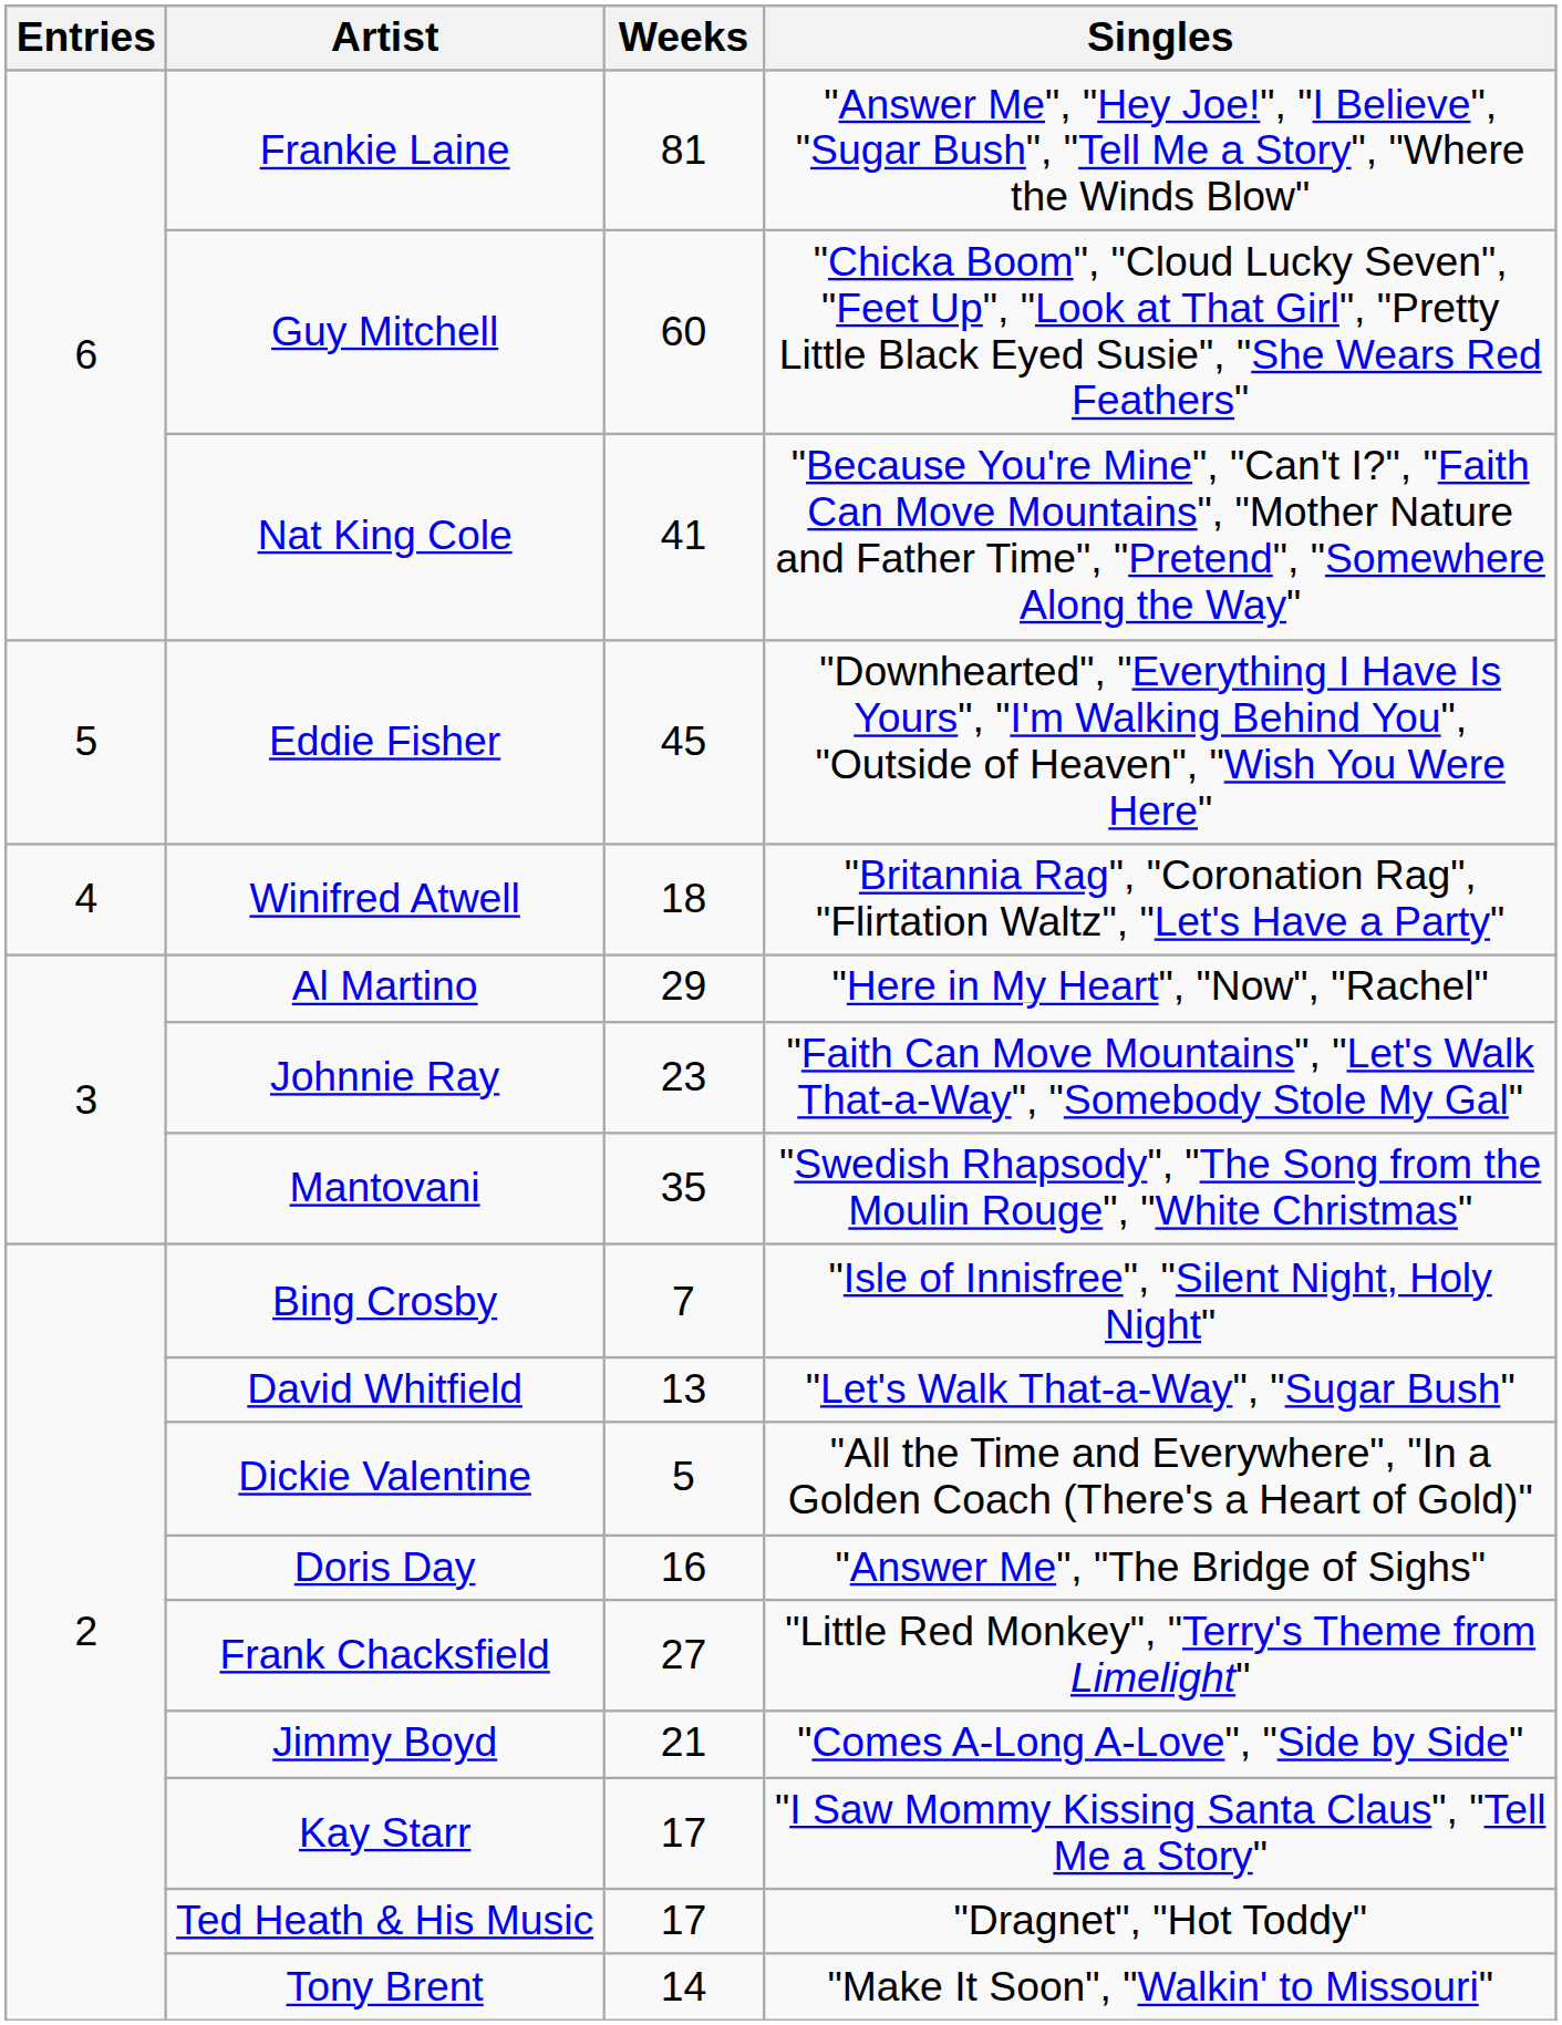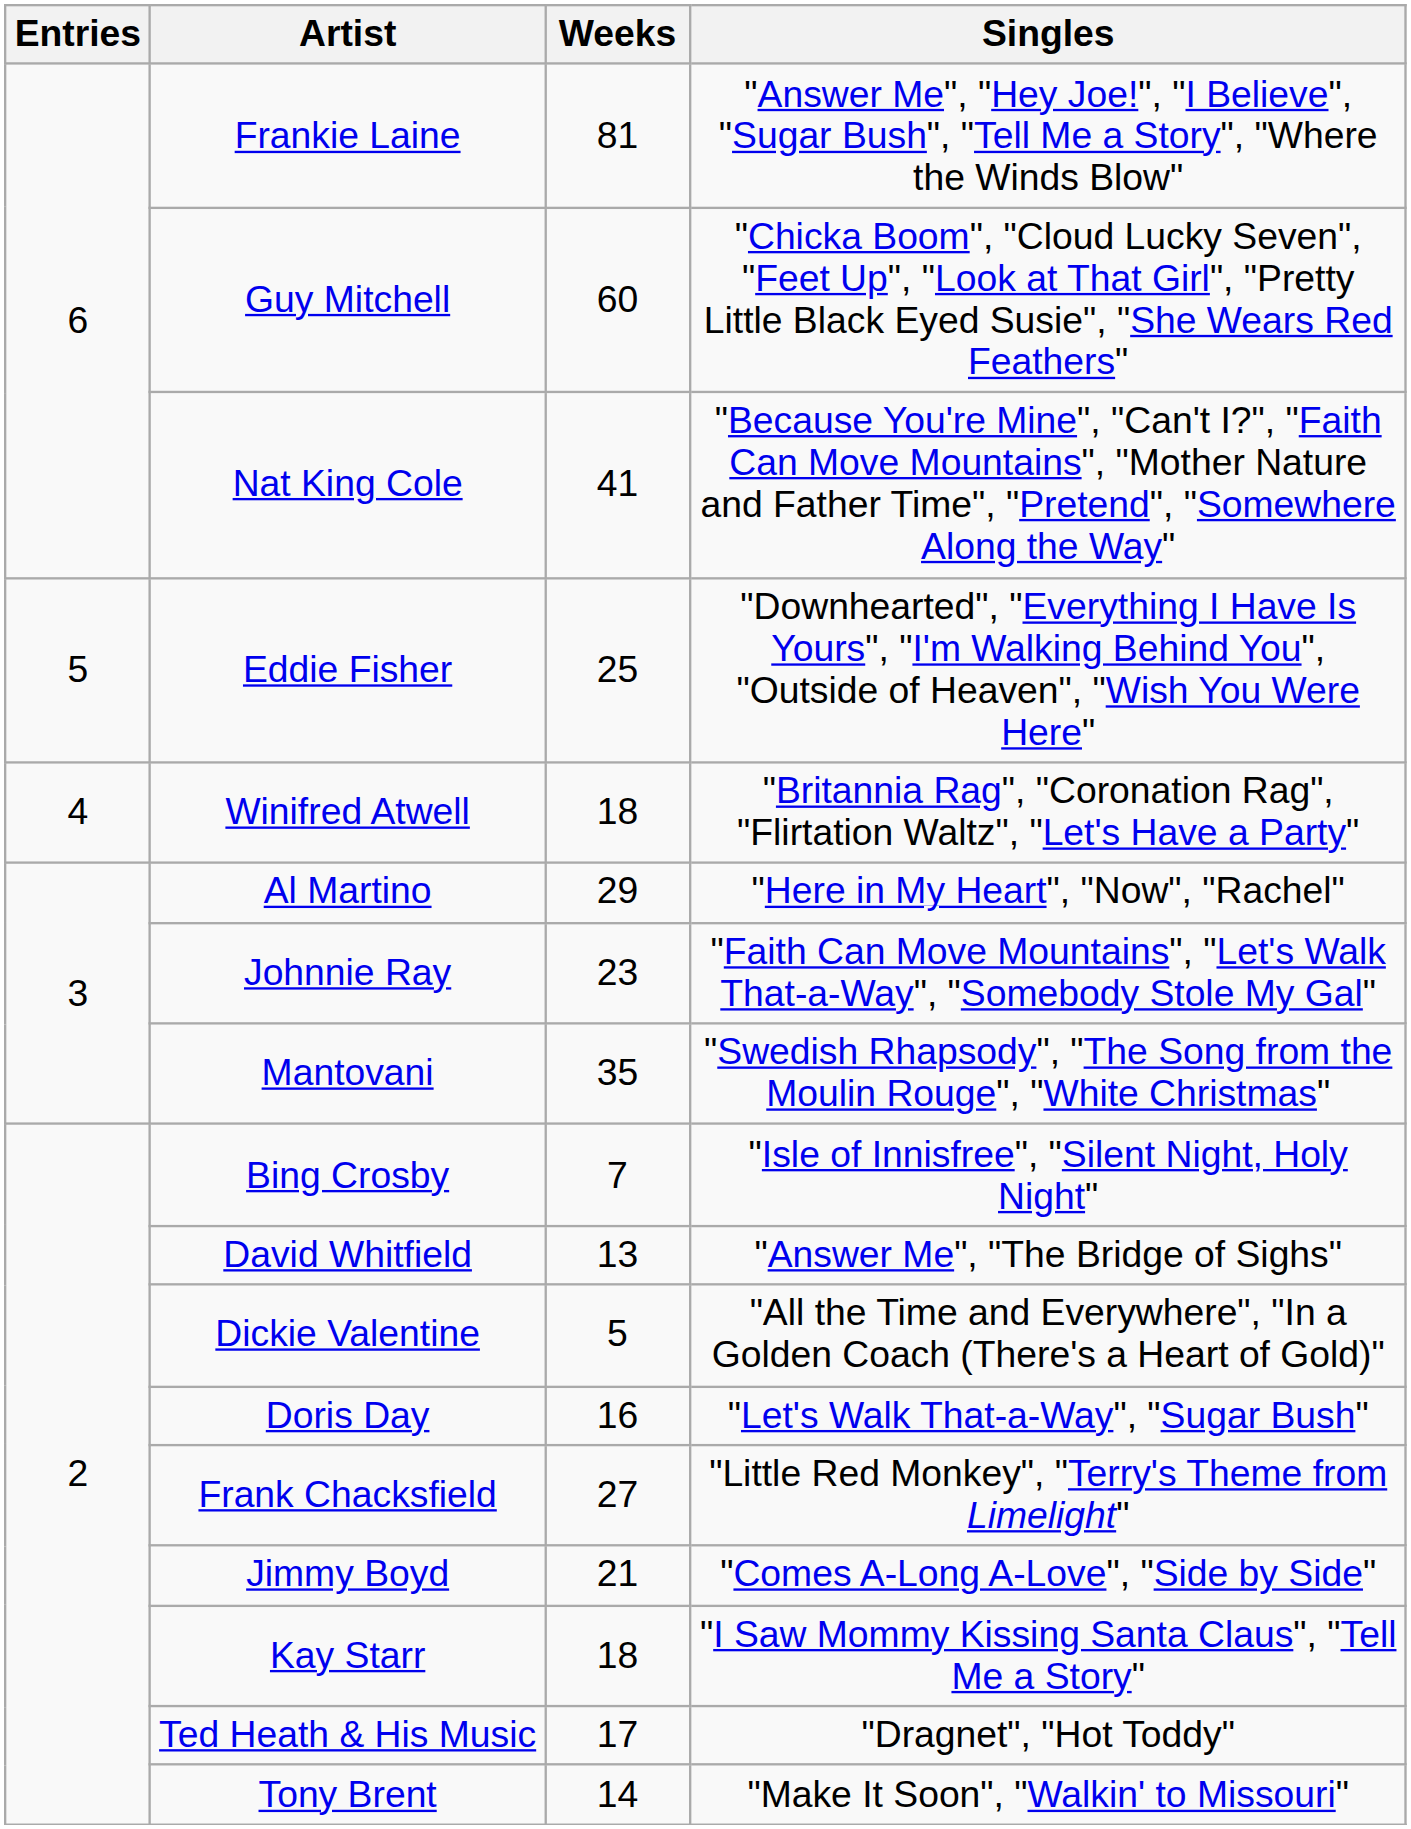 <table class="wikitable sortable" style="text-align: center;">
 <tr>
 <th scope="col" style="width:55px;" data-sort-type="number">Entries</th>
 <th scope="col" style="text-align:center;">Artist</th>
 <th scope="col" style="width:55px;" data-sort-type="number">Weeks</th>
 <th scope="col" style="width:300px;">Singles</th>
 </tr>
 <tr>
 <td rowspan="3" style="text-align:center">6</td>
 <td><a href='#'>Frankie Laine</a> </td>
 <td>81</td>
 <td>"<a href='#'>Answer Me</a>", "<a href='#'>Hey Joe!</a>", "<a href='#'>I Believe</a>", "<a href='#'>Sugar Bush</a>", "<a href='#'>Tell Me a Story</a>", "Where the Winds Blow"</td>
 </tr>
 <tr>
 <td><a href='#'>Guy Mitchell</a> </td>
 <td>60</td>
 <td>"<a href='#'>Chicka Boom</a>", "Cloud Lucky Seven", "<a href='#'>Feet Up</a>", "<a href='#'>Look at That Girl</a>", "Pretty Little Black Eyed Susie", "<a href='#'>She Wears Red Feathers</a>"</td>
 </tr>
 <tr>
 <td><a href='#'>Nat King Cole</a> </td>
 <td>41</td>
 <td>"<a href='#'>Because You're Mine</a>", "Can't I?", "<a href='#'>Faith Can Move Mountains</a>", "Mother Nature and Father Time", "<a href='#'>Pretend</a>", "<a href='#'>Somewhere Along the Way</a>"</td>
 </tr>
 <tr>
 <td style="text-align:center">5</td>
 <td><a href='#'>Eddie Fisher</a></td>
-<td>45</td>
+<td>25</td>
 <td>"Downhearted", "<a href='#'>Everything I Have Is Yours</a>", "<a href='#'>I'm Walking Behind You</a>", "Outside of Heaven", "<a href='#'>Wish You Were Here</a>"</td>
 </tr>
 <tr>
 <td style="text-align:center">4</td>
 <td><a href='#'>Winifred Atwell</a> </td>
 <td>18</td>
 <td>"<a href='#'>Britannia Rag</a>", "Coronation Rag", "Flirtation Waltz", "<a href='#'>Let's Have a Party</a>"</td>
 </tr>
 <tr>
 <td rowspan="3" style="text-align:center">3</td>
 <td><a href='#'>Al Martino</a> </td>
 <td>29</td>
 <td>"<a href='#'>Here in My Heart</a>", "Now", "Rachel"</td>
 </tr>
 <tr>
 <td><a href='#'>Johnnie Ray</a> </td>
 <td>23</td>
 <td>"<a href='#'>Faith Can Move Mountains</a>", "<a href='#'>Let's Walk That-a-Way</a>", "<a href='#'>Somebody Stole My Gal</a>"</td>
 </tr>
 <tr>
 <td><a href='#'>Mantovani</a> </td>
 <td>35</td>
 <td>"<a href='#'>Swedish Rhapsody</a>", "<a href='#'>The Song from the Moulin Rouge</a>", "<a href='#'>White Christmas</a>"</td>
 </tr>
 <tr>
 <td rowspan="9" style="text-align:center">2</td>
 <td><a href='#'>Bing Crosby</a> </td>
 <td>7</td>
 <td>"<a href='#'>Isle of Innisfree</a>", "<a href='#'>Silent Night, Holy Night</a>"</td>
 </tr>
 <tr>
 <td><a href='#'>David Whitfield</a> </td>
 <td>13</td>
-<td>"<a href='#'>Let's Walk That-a-Way</a>", "<a href='#'>Sugar Bush</a>"</td>
+<td>"<a href='#'>Answer Me</a>", "The Bridge of Sighs"</td>
 </tr>
 <tr>
 <td><a href='#'>Dickie Valentine</a></td>
 <td>5</td>
 <td>"All the Time and Everywhere", "In a Golden Coach (There's a Heart of Gold)"</td>
 </tr>
 <tr>
 <td><a href='#'>Doris Day</a></td>
 <td>16</td>
-<td>"<a href='#'>Answer Me</a>", "The Bridge of Sighs"</td>
+<td>"<a href='#'>Let's Walk That-a-Way</a>", "<a href='#'>Sugar Bush</a>"</td>
 </tr>
 <tr>
 <td><a href='#'>Frank Chacksfield</a></td>
 <td>27</td>
 <td>"Little Red Monkey", "<a href='#'>Terry's Theme from <em>Limelight</em></a>"</td>
 </tr>
 <tr>
 <td><a href='#'>Jimmy Boyd</a></td>
 <td>21</td>
 <td>"<a href='#'>Comes A-Long A-Love</a>", "<a href='#'>Side by Side</a>"</td>
 </tr>
 <tr>
 <td><a href='#'>Kay Starr</a> </td>
-<td>17</td>
+<td>18</td>
 <td>"<a href='#'>I Saw Mommy Kissing Santa Claus</a>", "<a href='#'>Tell Me a Story</a>"</td>
 </tr>
 <tr>
 <td><a href='#'>Ted Heath & His Music</a></td>
 <td>17</td>
 <td>"Dragnet", "Hot Toddy"</td>
 </tr>
 <tr>
 <td><a href='#'>Tony Brent</a> </td>
 <td>14</td>
 <td>"Make It Soon", "<a href='#'>Walkin' to Missouri</a>"</td>
 </tr>
 <tr>
 </tr>
 </table>
